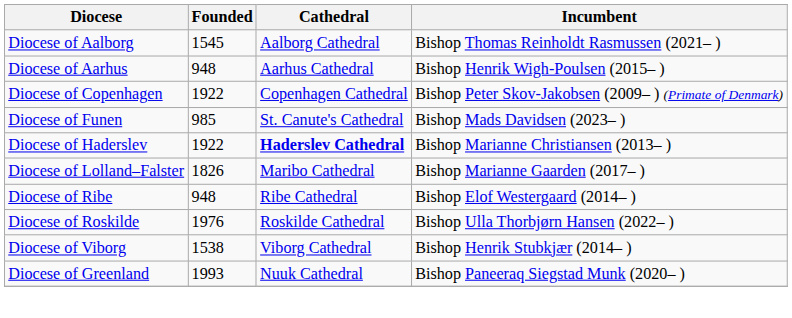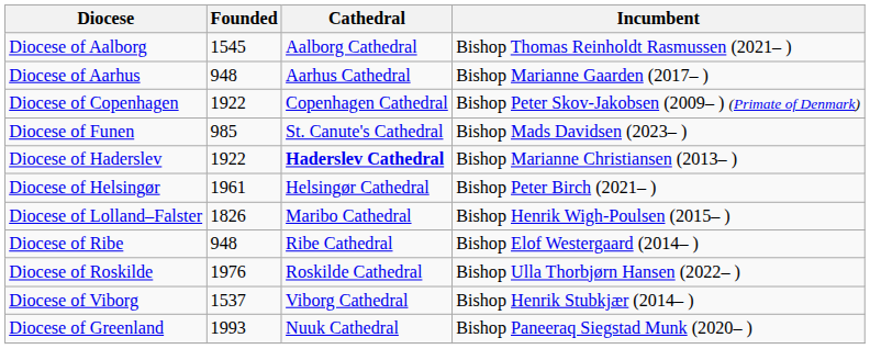 <table class="wikitable">
 <tr>
 <th>Diocese</th>
 <th>Founded</th>
 <th>Cathedral</th>
 <th>Incumbent</th>
 </tr>
 <tr>
 <td><a href='#'>Diocese of Aalborg</a></td>
 <td>1545</td>
 <td><a href='#'>Aalborg Cathedral</a></td>
 <td>Bishop <a href='#'>Thomas Reinholdt Rasmussen</a> (2021– )</td>
 </tr>
 <tr>
 <td><a href='#'>Diocese of Aarhus</a></td>
 <td>948</td>
 <td><a href='#'>Aarhus Cathedral</a></td>
-<td>Bishop <a href='#'>Henrik Wigh-Poulsen</a> (2015– )</td>
+<td>Bishop <a href='#'>Marianne Gaarden</a> (2017– )</td>
 </tr>
 <tr>
 <td><a href='#'>Diocese of Copenhagen</a></td>
 <td>1922</td>
 <td><a href='#'>Copenhagen Cathedral</a></td>
 <td>Bishop <a href='#'>Peter Skov-Jakobsen</a> (2009– ) <em><small>(<a href='#'>Primate of Denmark</a>)</small></em></td>
 </tr>
 <tr>
 <td><a href='#'>Diocese of Funen</a></td>
 <td>985</td>
 <td><a href='#'>St. Canute's Cathedral</a></td>
 <td>Bishop <a href='#'>Mads Davidsen</a> (2023– )</td>
 </tr>
 <tr>
 <td><a href='#'>Diocese of Haderslev</a></td>
 <td>1922</td>
 <td><strong><a href='#'>Haderslev Cathedral</a></strong></td>
 <td>Bishop <a href='#'>Marianne Christiansen</a> (2013– )</td>
 </tr>
 <tr>
+<td><a href='#'>Diocese of Helsingør</a></td>
+<td>1961</td>
+<td><a href='#'>Helsingør Cathedral</a></td>
+<td>Bishop <a href='#'>Peter Birch</a> (2021– )</td>
+</tr>
+<tr>
 <td><a href='#'>Diocese of Lolland–Falster</a></td>
 <td>1826</td>
 <td><a href='#'>Maribo Cathedral</a></td>
-<td>Bishop <a href='#'>Marianne Gaarden</a> (2017– )</td>
+<td>Bishop <a href='#'>Henrik Wigh-Poulsen</a> (2015– )</td>
 </tr>
 <tr>
 <td><a href='#'>Diocese of Ribe</a></td>
 <td>948</td>
 <td><a href='#'>Ribe Cathedral</a></td>
 <td>Bishop <a href='#'>Elof Westergaard</a> (2014– )</td>
 </tr>
 <tr>
 <td><a href='#'>Diocese of Roskilde</a></td>
 <td>1976</td>
 <td><a href='#'>Roskilde Cathedral</a></td>
 <td>Bishop <a href='#'>Ulla Thorbjørn Hansen</a> (2022– )</td>
 </tr>
 <tr>
 <td><a href='#'>Diocese of Viborg</a></td>
-<td>1538</td>
+<td>1537</td>
 <td><a href='#'>Viborg Cathedral</a></td>
 <td>Bishop <a href='#'>Henrik Stubkjær</a> (2014– )</td>
 </tr>
 <tr>
 <td><a href='#'>Diocese of Greenland</a></td>
 <td>1993</td>
 <td><a href='#'>Nuuk Cathedral</a></td>
 <td>Bishop <a href='#'>Paneeraq Siegstad Munk</a> (2020– )</td>
 </tr>
 <tr>
 </tr>
 </table>
